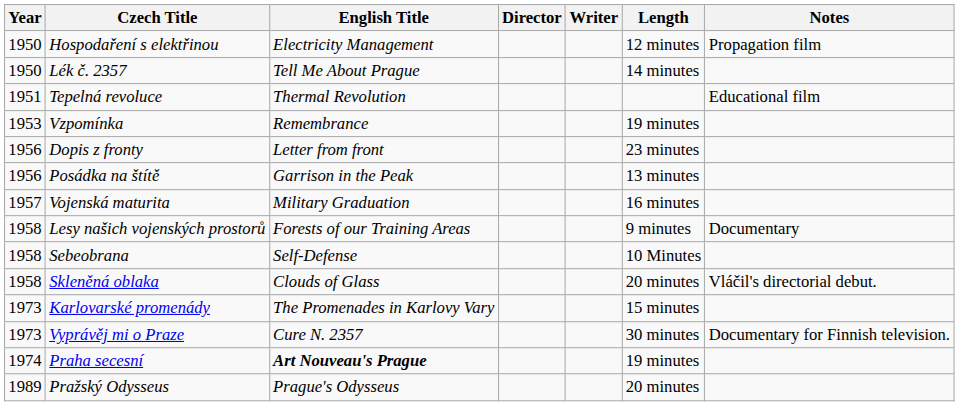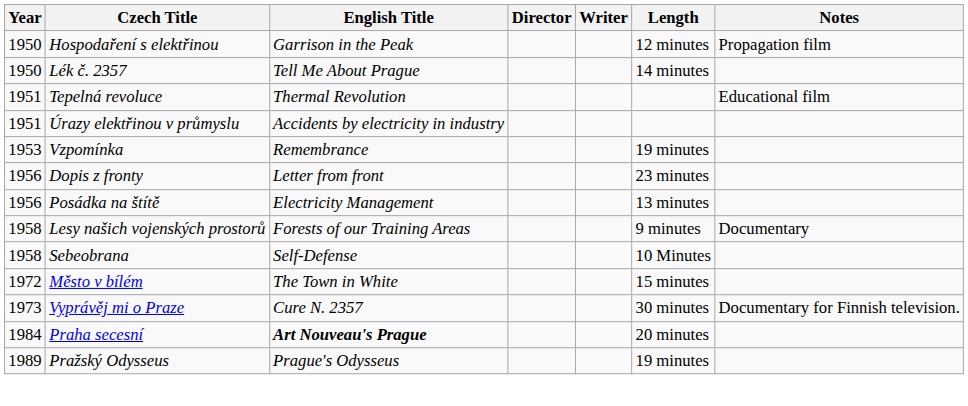 <table class="wikitable sortable">
 <tr>
 <th>Year</th>
 <th>Czech Title</th>
 <th>English Title</th>
 <th>Director</th>
 <th>Writer</th>
 <th>Length</th>
 <th>Notes</th>
 </tr>
 <tr>
 <td>1950</td>
 <td><em>Hospodaření s elektřinou</em></td>
-<td><em>Electricity Management</em></td>
+<td><em>Garrison in the Peak</em></td>
 <td></td>
 <td></td>
 <td>12 minutes</td>
 <td>Propagation film</td>
 </tr>
 <tr>
 <td>1950</td>
 <td><em>Lék č. 2357</em></td>
 <td><em>Tell Me About Prague</em></td>
 <td></td>
 <td></td>
 <td>14 minutes</td>
 <td></td>
 </tr>
 <tr>
 <td>1951</td>
 <td><em>Tepelná revoluce</em></td>
 <td><em>Thermal Revolution</em></td>
 <td></td>
 <td></td>
 <td></td>
 <td>Educational film</td>
 </tr>
 <tr>
+<td>1951</td>
+<td><em>Úrazy elektřinou v průmyslu</em></td>
+<td><em>Accidents by electricity in industry</em></td>
+<td></td>
+<td></td>
+<td></td>
+<td></td>
+</tr>
+<tr>
 <td>1953</td>
 <td><em>Vzpomínka</em></td>
 <td><em>Remembrance</em></td>
 <td></td>
 <td></td>
 <td>19 minutes</td>
 <td></td>
 </tr>
 <tr>
 <td>1956</td>
 <td><em>Dopis z fronty</em></td>
 <td><em>Letter from front</em></td>
 <td></td>
 <td></td>
 <td>23 minutes</td>
 <td></td>
 </tr>
 <tr>
 <td>1956</td>
 <td><em>Posádka na štítě</em></td>
-<td><em>Garrison in the Peak</em></td>
+<td><em>Electricity Management</em></td>
 <td></td>
 <td></td>
 <td>13 minutes</td>
-<td></td>
-</tr>
-<tr>
-<td>1957</td>
-<td><em>Vojenská maturita</em></td>
-<td><em>Military Graduation</em></td>
-<td></td>
-<td></td>
-<td>16 minutes</td>
 <td></td>
 </tr>
 <tr>
 <td>1958</td>
 <td><em>Lesy našich vojenských prostorů</em></td>
 <td><em>Forests of our Training Areas</em></td>
 <td></td>
 <td></td>
 <td>9 minutes</td>
 <td>Documentary</td>
 </tr>
 <tr>
 <td>1958</td>
 <td><em>Sebeobrana</em></td>
 <td><em>Self-Defense</em></td>
 <td></td>
 <td></td>
 <td>10 Minutes</td>
 <td></td>
 </tr>
 <tr>
-<td>1958</td>
-<td><em><a href='#'>Skleněná oblaka</a></em></td>
-<td><em>Clouds of Glass</em></td>
-<td></td>
-<td></td>
-<td>20 minutes</td>
-<td>Vláčil's directorial debut.</td>
-</tr>
-<tr>
-<td>1973</td>
-<td><em><a href='#'>Karlovarské promenády</a></em></td>
-<td><em>The Promenades in Karlovy Vary</em></td>
+<td>1972</td>
+<td><em><a href='#'>Město v bílém</a></em></td>
+<td><em>The Town in White</em></td>
 <td></td>
 <td></td>
 <td>15 minutes</td>
 <td></td>
 </tr>
 <tr>
 <td>1973</td>
 <td><em><a href='#'>Vyprávěj mi o Praze</a></em></td>
 <td><em>Cure N. 2357</em></td>
 <td></td>
 <td></td>
 <td>30 minutes</td>
 <td>Documentary for Finnish television.</td>
 </tr>
 <tr>
-<td>1974</td>
+<td>1984</td>
 <td><em><a href='#'>Praha secesní</a></em></td>
 <td><strong><em>Art Nouveau's Prague</em></strong></td>
 <td></td>
 <td></td>
-<td>19 minutes</td>
+<td>20 minutes</td>
 <td></td>
 </tr>
 <tr>
 <td>1989</td>
 <td><em>Pražský Odysseus</em></td>
 <td><em>Prague's Odysseus</em></td>
 <td></td>
 <td></td>
-<td>20 minutes</td>
+<td>19 minutes</td>
 <td></td>
 </tr>
 </table>
